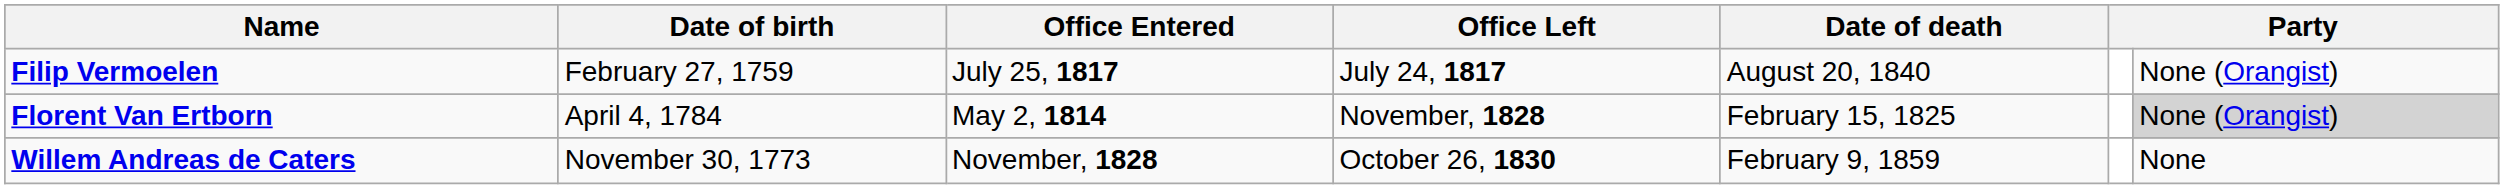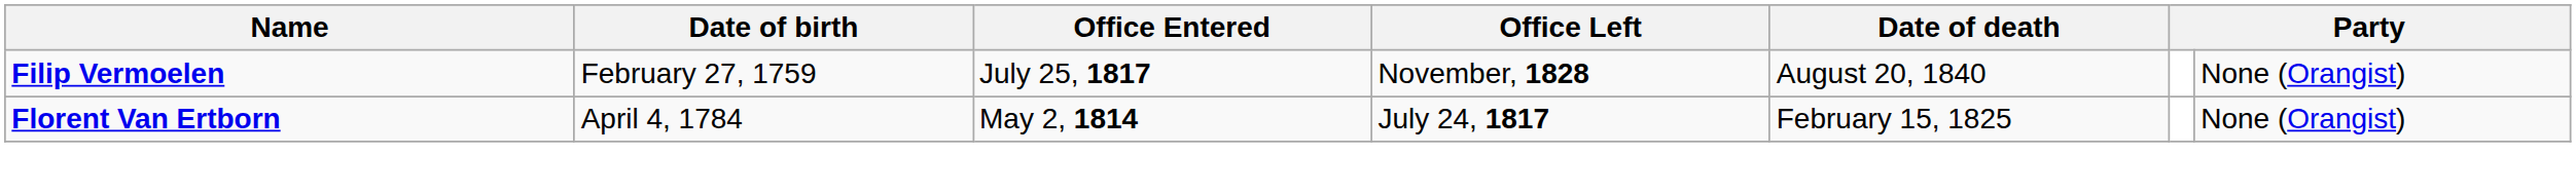 <table class="wikitable" style="width:90%">
 <tr>
 <th style="width:10%;">Name</th>
 <th style="width:7%;">Date of birth</th>
 <th style="width:7%;">Office Entered</th>
 <th style="width:7%;">Office Left</th>
 <th style="width:7%;">Date of death</th>
 <th style="width:7%;" colspan="2">Party</th>
 </tr>
 <tr>
 <td><strong><a href='#'>Filip Vermoelen</a></strong></td>
 <td>February 27, 1759</td>
 <td>July 25, <strong>1817</strong></td>
-<td>July 24, <strong>1817</strong></td>
+<td>November, <strong>1828</strong></td>
 <td>August 20, 1840</td>
 <td style="background-color:white"></td>
 <td>None (<a href='#'>Orangist</a>)</td>
 </tr>
 <tr>
 <td><strong><a href='#'>Florent Van Ertborn</a></strong></td>
 <td>April 4, 1784</td>
 <td>May 2, <strong>1814</strong></td>
-<td>November, <strong>1828</strong></td>
+<td>July 24, <strong>1817</strong></td>
 <td>February 15, 1825</td>
 <td style="background-color:white"></td>
-<td style="background: lightgrey;">None (<a href='#'>Orangist</a>)</td>
-</tr>
-<tr>
-<td><strong><a href='#'>Willem Andreas de Caters</a></strong></td>
-<td>November 30, 1773</td>
-<td>November, <strong>1828</strong></td>
-<td>October 26, <strong>1830</strong></td>
-<td>February 9, 1859</td>
-<td style="background-color:white"></td>
-<td>None</td>
+<td>None (<a href='#'>Orangist</a>)</td>
 </tr>
 </table>
